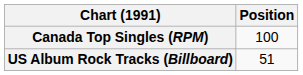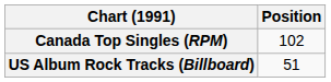 <table class="wikitable plainrowheaders">
 <tr>
 <th scope="col">Chart (1991)</th>
 <th scope="col">Position</th>
 </tr>
 <tr>
 <th scope="row">Canada Top Singles (<em>RPM</em>)</th>
-<td align="center">100</td>
+<td align="center">102</td>
 </tr>
 <tr>
 <th scope="row">US Album Rock Tracks (<em>Billboard</em>)</th>
 <td align="center">51</td>
 </tr>
 </table>
